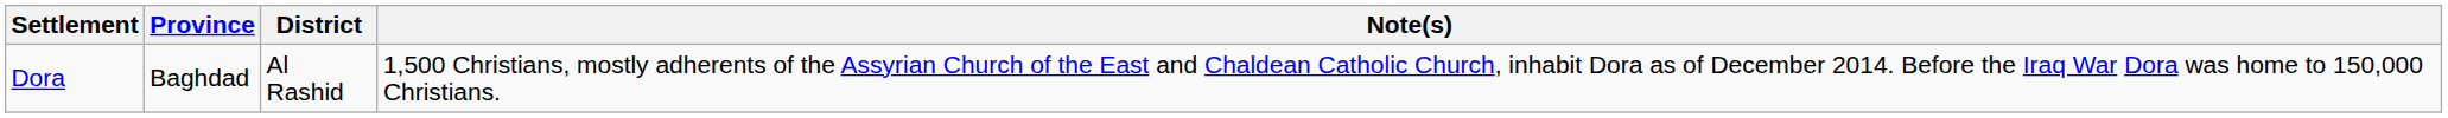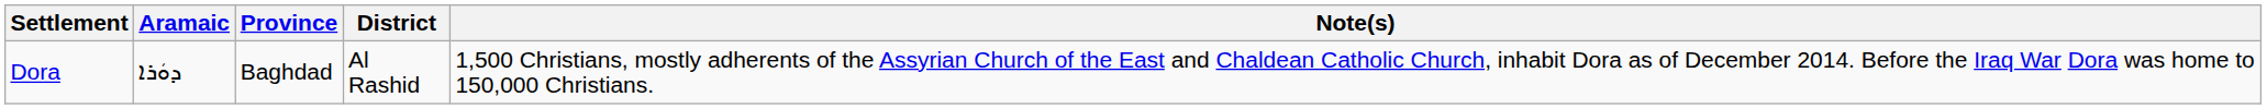 <table class="wikitable">
 <tr>
 <th>Settlement</th>
+<th><a href='#'>Aramaic</a></th>
 <th><a href='#'>Province</a></th>
 <th>District</th>
 <th>Note(s)</th>
 </tr>
 <tr>
 <td><a href='#'>Dora</a></td>
+<td>ܕܘܿܪܐ</td>
 <td>Baghdad</td>
 <td>Al Rashid</td>
 <td>1,500 Christians, mostly adherents of the <a href='#'>Assyrian Church of the East</a> and <a href='#'>Chaldean Catholic Church</a>, inhabit Dora as of December 2014. Before the <a href='#'>Iraq War</a> <a href='#'>Dora</a> was home to 150,000 Christians.</td>
 </tr>
 </table>
